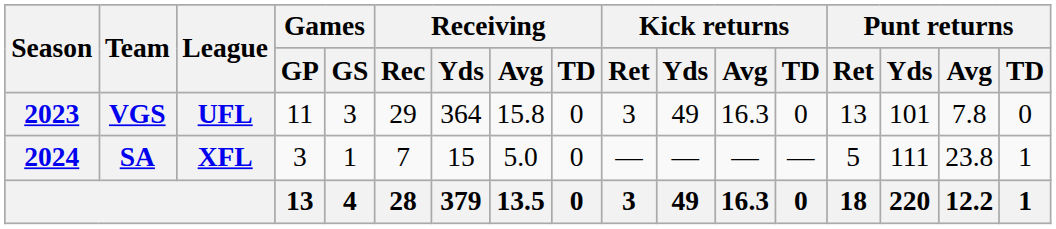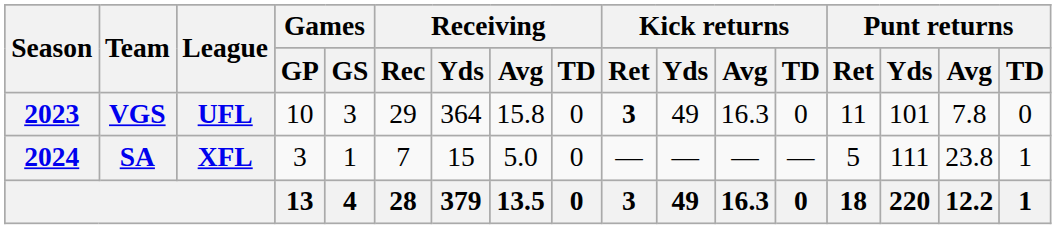 <table class="wikitable" style="text-align:center;">
 <tr>
 <th rowspan="2">Season</th>
 <th rowspan="2">Team</th>
 <th rowspan="2">League</th>
 <th colspan="2">Games</th>
 <th colspan="4 ">Receiving</th>
 <th colspan="4">Kick returns</th>
 <th colspan="4">Punt returns</th>
 </tr>
 <tr>
 <th>GP</th>
 <th>GS</th>
 <th>Rec</th>
 <th>Yds</th>
 <th>Avg</th>
 <th>TD</th>
 <th>Ret</th>
 <th>Yds</th>
 <th>Avg</th>
 <th>TD</th>
 <th>Ret</th>
 <th>Yds</th>
 <th>Avg</th>
 <th>TD</th>
 </tr>
 <tr>
 <th><a href='#'>2023</a></th>
 <th><a href='#'>VGS</a></th>
 <th><a href='#'>UFL</a></th>
-<td>11</td>
+<td>10</td>
 <td>3</td>
 <td>29</td>
 <td>364</td>
 <td>15.8</td>
 <td>0</td>
-<td>3</td>
+<td><strong>3</strong></td>
 <td>49</td>
 <td>16.3</td>
 <td>0</td>
-<td>13</td>
+<td>11</td>
 <td>101</td>
 <td>7.8</td>
 <td>0</td>
 </tr>
 <tr>
 <th><a href='#'>2024</a></th>
 <th><a href='#'>SA</a></th>
 <th><a href='#'>XFL</a></th>
 <td>3</td>
 <td>1</td>
 <td>7</td>
 <td>15</td>
 <td>5.0</td>
 <td>0</td>
 <td>—</td>
 <td>—</td>
 <td>—</td>
 <td>—</td>
 <td>5</td>
 <td>111</td>
 <td>23.8</td>
 <td>1</td>
 </tr>
 <tr>
 <th colspan="3"></th>
 <th>13</th>
 <th>4</th>
 <th>28</th>
 <th>379</th>
 <th>13.5</th>
 <th>0</th>
 <th>3</th>
 <th>49</th>
 <th>16.3</th>
 <th>0</th>
 <th>18</th>
 <th>220</th>
 <th>12.2</th>
 <th>1</th>
 </tr>
 </table>
